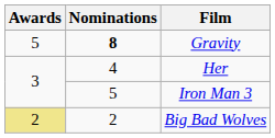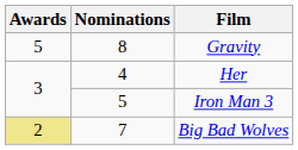 <table class="wikitable" style="text-align: center;">
 <tr>
 <th scope="col">Awards</th>
 <th scope="col">Nominations</th>
 <th scope="col" align="center">Film</th>
 </tr>
 <tr>
 <td style="text-align:center">5</td>
-<td><strong>8</strong></td>
+<td>8</td>
 <td><em><a href='#'>Gravity</a></em></td>
 </tr>
 <tr>
 <td rowspan=2 style="text-align:center">3</td>
 <td>4</td>
 <td><em><a href='#'>Her</a></em></td>
 </tr>
 <tr>
 <td>5</td>
 <td><em><a href='#'>Iron Man 3</a></em></td>
 </tr>
 <tr>
 <td style="background: khaki; text-align:center">2</td>
-<td>2</td>
+<td>7</td>
 <td><em><a href='#'>Big Bad Wolves</a></em></td>
 </tr>
 </table>
